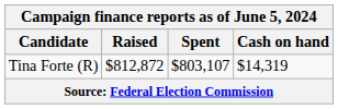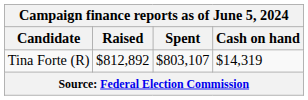 <table class="wikitable sortable">
 <tr>
 <th colspan=4>Campaign finance reports as of June 5, 2024</th>
 </tr>
 <tr style="text-align:center;">
 <th>Candidate</th>
 <th>Raised</th>
 <th>Spent</th>
 <th>Cash on hand</th>
 </tr>
 <tr>
 <td>Tina Forte (R)</td>
-<td>$812,872</td>
+<td>$812,892</td>
 <td>$803,107</td>
 <td>$14,319</td>
 </tr>
 <tr>
 <th colspan="4"><small>Source: <a href='#'>Federal Election Commission</a></small></th>
 </tr>
 </table>
